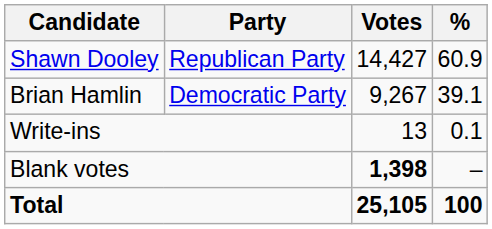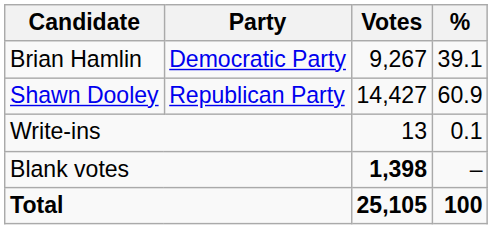 <table class=wikitable style=text-align:right>
 <tr>
 <th>Candidate</th>
 <th>Party</th>
 <th>Votes</th>
 <th>%</th>
 </tr>
 <tr>
+<td align=left>Brian Hamlin</td>
+<td align=left><a href='#'>Democratic Party</a></td>
+<td>9,267</td>
+<td>39.1</td>
+</tr>
+<tr>
 <td align=left><a href='#'>Shawn Dooley</a></td>
 <td align=left><a href='#'>Republican Party</a></td>
 <td>14,427</td>
 <td>60.9</td>
-</tr>
-<tr>
-<td align=left>Brian Hamlin</td>
-<td align=left><a href='#'>Democratic Party</a></td>
-<td>9,267</td>
-<td>39.1</td>
 </tr>
 <tr>
 <td align=left colspan=2>Write-ins</td>
 <td>13</td>
 <td>0.1</td>
 </tr>
 <tr>
 <td align=left colspan=2>Blank votes</td>
 <td><strong>1,398</strong></td>
 <td>–</td>
 </tr>
 <tr>
 <td align=left colspan=2><strong>Total</strong></td>
 <td><strong>25,105</strong></td>
 <td><strong>100</strong></td>
 </tr>
 </table>
